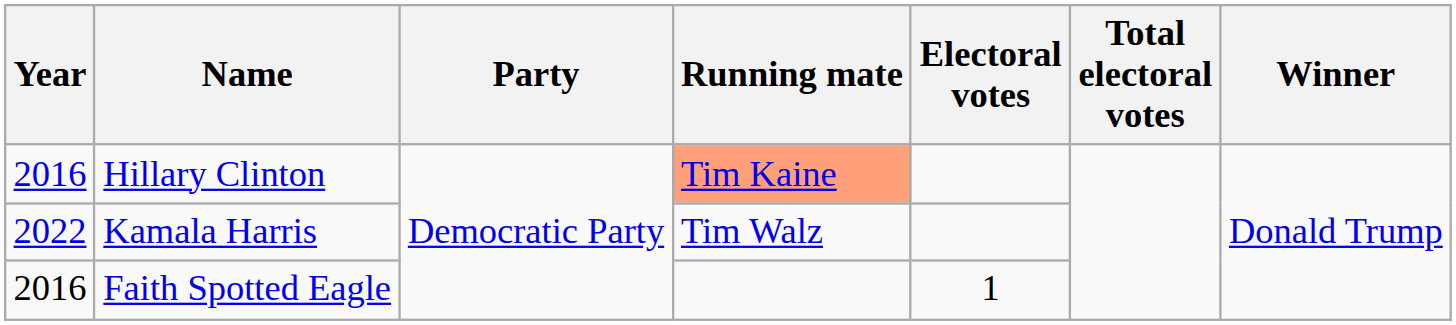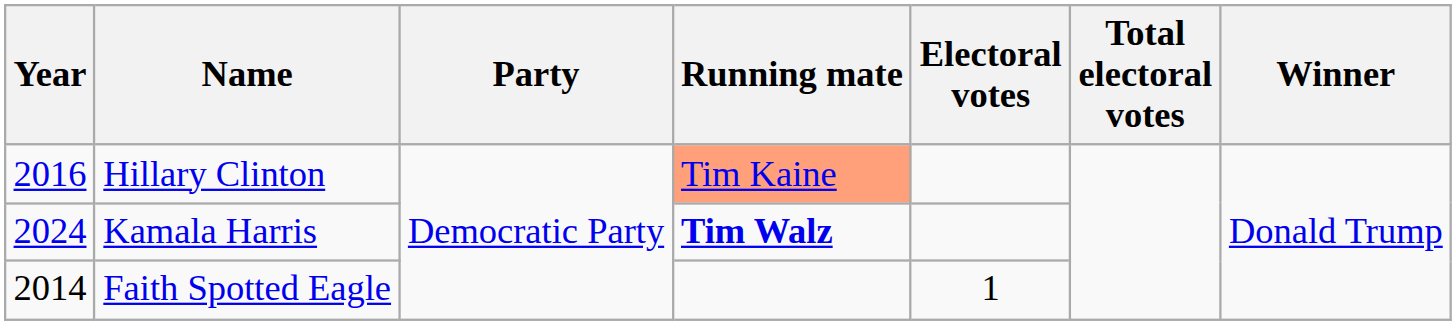 <table class="wikitable sortable">
 <tr>
 <th>Year</th>
 <th>Name</th>
 <th>Party</th>
 <th>Running mate</th>
 <th>Electoral<br>votes</th>
 <th>Total<br>electoral<br>votes</th>
 <th>Winner</th>
 </tr>
 <tr>
 <td><a href='#'>2016</a></td>
 <td><a href='#'>Hillary Clinton</a></td>
 <td rowspan="3"><a href='#'>Democratic Party</a></td>
 <td style="background: lightsalmon;"><a href='#'>Tim Kaine</a></td>
 <td align=center></td>
 <td rowspan="3" style="text-align:center;"></td>
 <td rowspan="3"><a href='#'>Donald Trump</a></td>
 </tr>
 <tr>
-<td><a href='#'>2022</a></td>
+<td><a href='#'>2024</a></td>
 <td><a href='#'>Kamala Harris</a></td>
-<td><a href='#'>Tim Walz</a></td>
+<td><strong><a href='#'>Tim Walz</a></strong></td>
 <td align="center"></td>
 </tr>
 <tr>
-<td>2016</td>
+<td>2014</td>
 <td><a href='#'>Faith Spotted Eagle</a></td>
 <td></td>
 <td align="center">1</td>
 </tr>
 </table>
